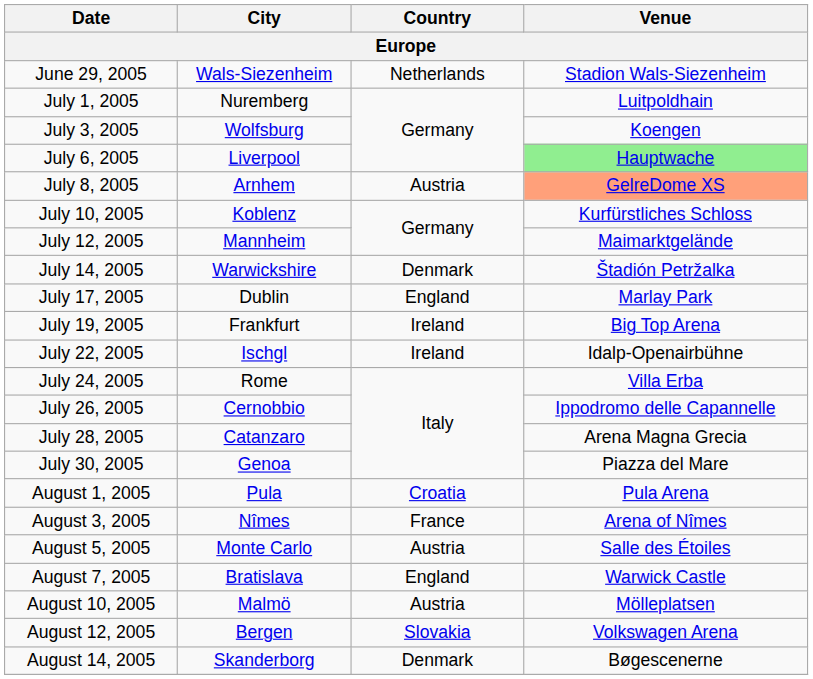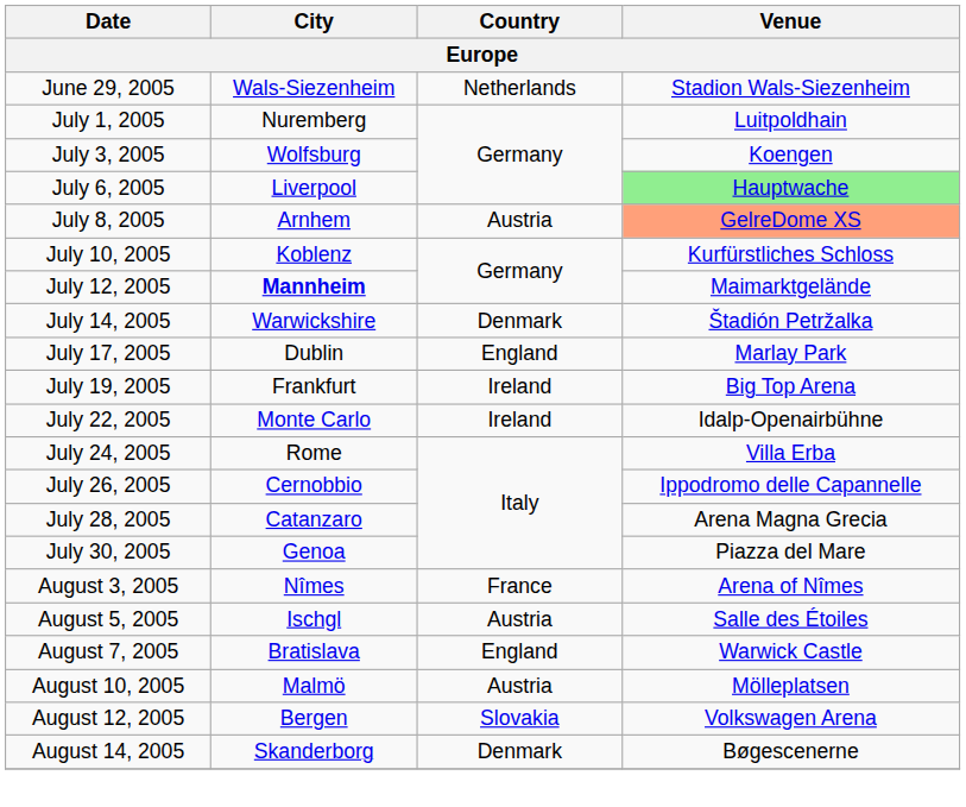 <table class="wikitable" style="text-align:center;">
 <tr>
 <th style="width:150px;">Date</th>
 <th style="width:150px;">City</th>
 <th style="width:150px;">Country</th>
 <th style="width:250px;">Venue</th>
 </tr>
 <tr>
 <th colspan="4">Europe</th>
 </tr>
 <tr>
 <td>June 29, 2005</td>
 <td><a href='#'>Wals-Siezenheim</a></td>
 <td>Netherlands</td>
 <td><a href='#'>Stadion Wals-Siezenheim</a></td>
 </tr>
 <tr>
 <td>July 1, 2005</td>
 <td>Nuremberg</td>
 <td rowspan="3">Germany</td>
 <td><a href='#'>Luitpoldhain</a></td>
 </tr>
 <tr>
 <td>July 3, 2005</td>
 <td><a href='#'>Wolfsburg</a></td>
 <td><a href='#'>Koengen</a></td>
 </tr>
 <tr>
 <td>July 6, 2005</td>
 <td><a href='#'>Liverpool</a></td>
 <td style="background: lightgreen;"><a href='#'>Hauptwache</a></td>
 </tr>
 <tr>
 <td>July 8, 2005</td>
 <td><a href='#'>Arnhem</a></td>
 <td>Austria</td>
 <td style="background: lightsalmon;"><a href='#'>GelreDome XS</a></td>
 </tr>
 <tr>
 <td>July 10, 2005</td>
 <td><a href='#'>Koblenz</a></td>
 <td rowspan="2">Germany</td>
 <td><a href='#'>Kurfürstliches Schloss</a></td>
 </tr>
 <tr>
 <td>July 12, 2005</td>
-<td><a href='#'>Mannheim</a></td>
+<td><strong><a href='#'>Mannheim</a></strong></td>
 <td><a href='#'>Maimarktgelände</a></td>
 </tr>
 <tr>
 <td>July 14, 2005</td>
 <td><a href='#'>Warwickshire</a></td>
 <td>Denmark</td>
 <td><a href='#'>Štadión Petržalka</a></td>
 </tr>
 <tr>
 <td>July 17, 2005</td>
 <td>Dublin</td>
 <td>England</td>
 <td><a href='#'>Marlay Park</a></td>
 </tr>
 <tr>
 <td>July 19, 2005</td>
 <td>Frankfurt</td>
 <td>Ireland</td>
 <td><a href='#'>Big Top Arena</a></td>
 </tr>
 <tr>
 <td>July 22, 2005</td>
-<td><a href='#'>Ischgl</a></td>
+<td><a href='#'>Monte Carlo</a></td>
 <td>Ireland</td>
 <td>Idalp-Openairbühne</td>
 </tr>
 <tr>
 <td>July 24, 2005</td>
 <td>Rome</td>
 <td rowspan="4">Italy</td>
 <td><a href='#'>Villa Erba</a></td>
 </tr>
 <tr>
 <td>July 26, 2005</td>
 <td><a href='#'>Cernobbio</a></td>
 <td><a href='#'>Ippodromo delle Capannelle</a></td>
 </tr>
 <tr>
 <td>July 28, 2005</td>
 <td><a href='#'>Catanzaro</a></td>
 <td>Arena Magna Grecia</td>
 </tr>
 <tr>
 <td>July 30, 2005</td>
 <td><a href='#'>Genoa</a></td>
 <td>Piazza del Mare</td>
 </tr>
 <tr>
-<td>August 1, 2005</td>
-<td><a href='#'>Pula</a></td>
-<td><a href='#'>Croatia</a></td>
-<td><a href='#'>Pula Arena</a></td>
-</tr>
-<tr>
 <td>August 3, 2005</td>
 <td><a href='#'>Nîmes</a></td>
 <td>France</td>
 <td><a href='#'>Arena of Nîmes</a></td>
 </tr>
 <tr>
 <td>August 5, 2005</td>
-<td><a href='#'>Monte Carlo</a></td>
+<td><a href='#'>Ischgl</a></td>
 <td>Austria</td>
 <td><a href='#'>Salle des Étoiles</a></td>
 </tr>
 <tr>
 <td>August 7, 2005</td>
 <td><a href='#'>Bratislava</a></td>
 <td>England</td>
 <td><a href='#'>Warwick Castle</a></td>
 </tr>
 <tr>
 <td>August 10, 2005</td>
 <td><a href='#'>Malmö</a></td>
 <td>Austria</td>
 <td><a href='#'>Mölleplatsen</a></td>
 </tr>
 <tr>
 <td>August 12, 2005</td>
 <td><a href='#'>Bergen</a></td>
 <td><a href='#'>Slovakia</a></td>
 <td><a href='#'>Volkswagen Arena</a></td>
 </tr>
 <tr>
 <td>August 14, 2005</td>
 <td><a href='#'>Skanderborg</a></td>
 <td>Denmark</td>
 <td>Bøgescenerne</td>
 </tr>
 <tr>
 </tr>
 </table>
